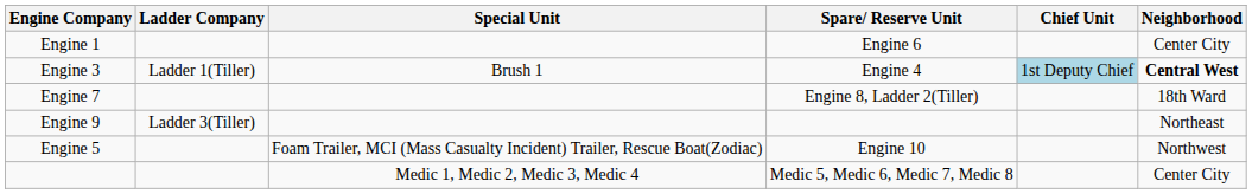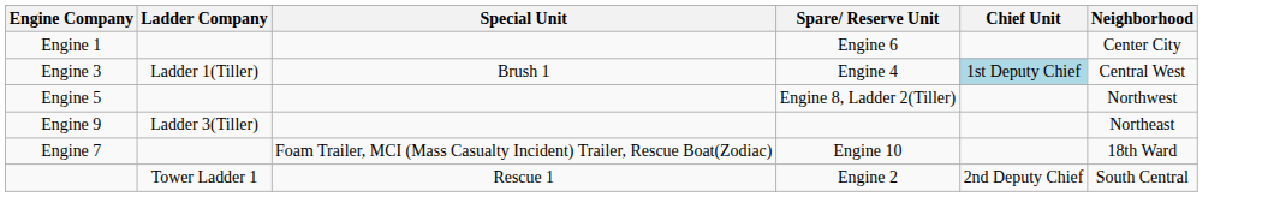 <table class=wikitable style="text-align:center;">
 <tr>
 <th>Engine Company</th>
 <th>Ladder Company</th>
 <th>Special Unit</th>
 <th>Spare/ Reserve Unit</th>
 <th>Chief Unit</th>
 <th>Neighborhood</th>
 </tr>
 <tr>
 <td>Engine 1</td>
 <td></td>
 <td></td>
 <td>Engine 6</td>
 <td></td>
 <td>Center City</td>
 </tr>
 <tr>
 <td>Engine 3</td>
 <td>Ladder 1(Tiller)</td>
 <td>Brush 1</td>
 <td>Engine 4</td>
 <td style="background: lightblue;">1st Deputy Chief</td>
-<td><strong>Central West</strong></td>
+<td>Central West</td>
 </tr>
 <tr>
-<td>Engine 7</td>
+<td>Engine 5</td>
 <td></td>
 <td></td>
 <td>Engine 8, Ladder 2(Tiller)</td>
 <td></td>
-<td>18th Ward</td>
+<td>Northwest</td>
 </tr>
 <tr>
 <td>Engine 9</td>
 <td>Ladder 3(Tiller)</td>
 <td></td>
 <td></td>
 <td></td>
 <td>Northeast</td>
 </tr>
 <tr>
-<td>Engine 5</td>
+<td>Engine 7</td>
 <td></td>
 <td>Foam Trailer, MCI (Mass Casualty Incident) Trailer, Rescue Boat(Zodiac)</td>
 <td>Engine 10</td>
 <td></td>
-<td>Northwest</td>
+<td>18th Ward</td>
 </tr>
 <tr>
 <td></td>
-<td></td>
-<td>Medic 1, Medic 2, Medic 3, Medic 4</td>
-<td>Medic 5, Medic 6, Medic 7, Medic 8</td>
-<td></td>
-<td>Center City</td>
+<td>Tower Ladder 1</td>
+<td>Rescue 1</td>
+<td>Engine 2</td>
+<td>2nd Deputy Chief</td>
+<td>South Central</td>
 </tr>
 </table>
